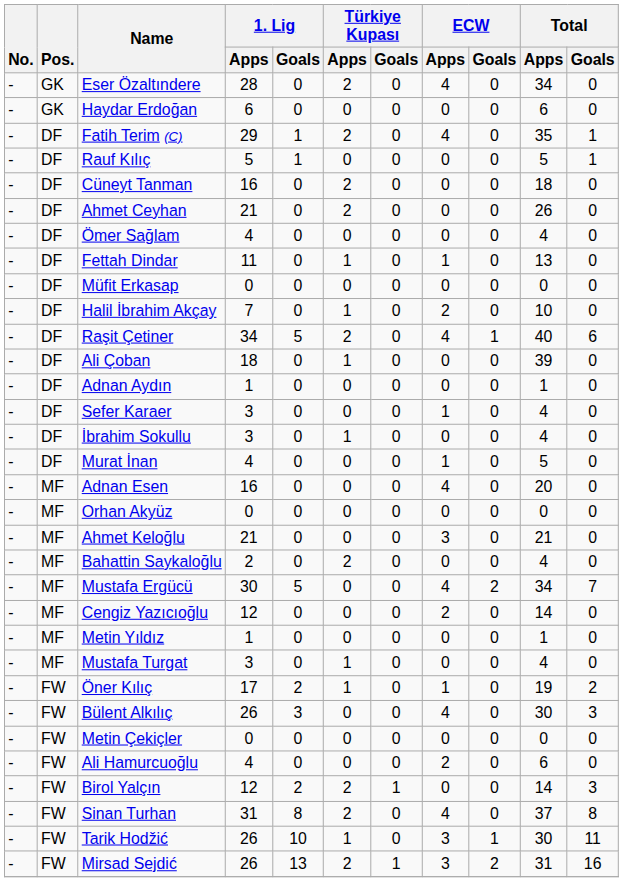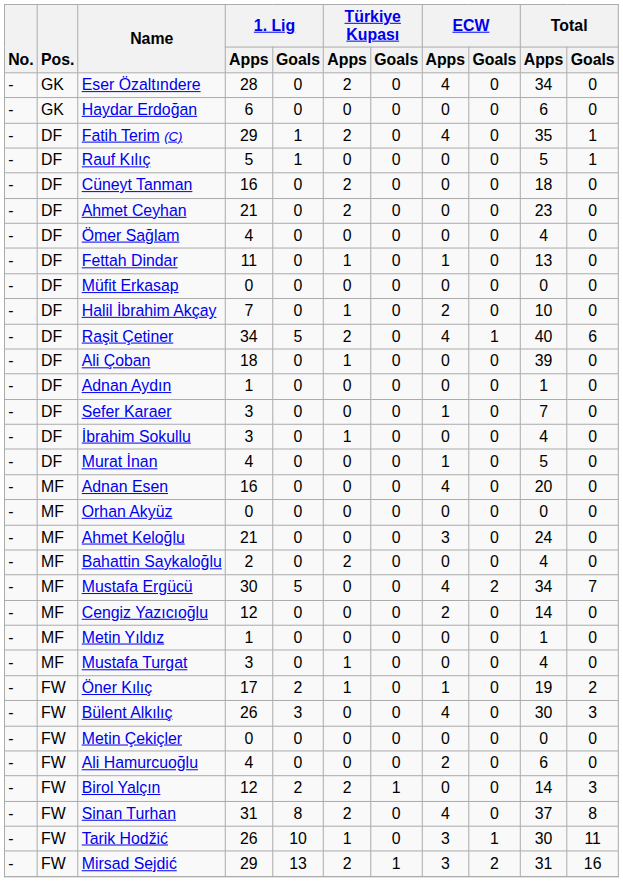 <table class="wikitable" style="text-align:center">
 <tr>
 <th rowspan="2" valign="bottom">No.</th>
 <th rowspan="2" valign="bottom">Pos.</th>
 <th rowspan="2">Name</th>
 <th colspan="2" width="85"><a href='#'>1. Lig</a></th>
 <th colspan="2" width="85"><a href='#'>Türkiye Kupası</a></th>
 <th colspan="2" width="85"><a href='#'>ECW</a></th>
 <th colspan="2" width="85">Total</th>
 </tr>
 <tr>
 <th>Apps</th>
 <th>Goals</th>
 <th>Apps</th>
 <th>Goals</th>
 <th>Apps</th>
 <th>Goals</th>
 <th>Apps</th>
 <th>Goals</th>
 </tr>
 <tr>
 <td align="left">-</td>
 <td align="left">GK</td>
 <td align="left"> <a href='#'>Eser Özaltındere</a></td>
 <td>28</td>
 <td>0</td>
 <td>2</td>
 <td>0</td>
 <td>4</td>
 <td>0</td>
 <td>34</td>
 <td>0</td>
 </tr>
 <tr>
 <td align="left">-</td>
 <td align="left">GK</td>
 <td align="left"> <a href='#'>Haydar Erdoğan</a></td>
 <td>6</td>
 <td>0</td>
 <td>0</td>
 <td>0</td>
 <td>0</td>
 <td>0</td>
 <td>6</td>
 <td>0</td>
 </tr>
 <tr>
 <td align="left">-</td>
 <td align="left">DF</td>
 <td align="left"> <a href='#'>Fatih Terim</a> <small><em><a href='#'>(C)</a></em></small></td>
 <td>29</td>
 <td>1</td>
 <td>2</td>
 <td>0</td>
 <td>4</td>
 <td>0</td>
 <td>35</td>
 <td>1</td>
 </tr>
 <tr>
 <td align="left">-</td>
 <td align="left">DF</td>
 <td align="left"> <a href='#'>Rauf Kılıç</a></td>
 <td>5</td>
 <td>1</td>
 <td>0</td>
 <td>0</td>
 <td>0</td>
 <td>0</td>
 <td>5</td>
 <td>1</td>
 </tr>
 <tr>
 <td align="left">-</td>
 <td align="left">DF</td>
 <td align="left"> <a href='#'>Cüneyt Tanman</a></td>
 <td>16</td>
 <td>0</td>
 <td>2</td>
 <td>0</td>
 <td>0</td>
 <td>0</td>
 <td>18</td>
 <td>0</td>
 </tr>
 <tr>
 <td align="left">-</td>
 <td align="left">DF</td>
 <td align="left"> <a href='#'>Ahmet Ceyhan</a></td>
 <td>21</td>
 <td>0</td>
 <td>2</td>
 <td>0</td>
 <td>0</td>
 <td>0</td>
-<td>26</td>
+<td>23</td>
 <td>0</td>
 </tr>
 <tr>
 <td align="left">-</td>
 <td align="left">DF</td>
 <td align="left"> <a href='#'>Ömer Sağlam</a></td>
 <td>4</td>
 <td>0</td>
 <td>0</td>
 <td>0</td>
 <td>0</td>
 <td>0</td>
 <td>4</td>
 <td>0</td>
 </tr>
 <tr>
 <td align="left">-</td>
 <td align="left">DF</td>
 <td align="left"> <a href='#'>Fettah Dindar</a></td>
 <td>11</td>
 <td>0</td>
 <td>1</td>
 <td>0</td>
 <td>1</td>
 <td>0</td>
 <td>13</td>
 <td>0</td>
 </tr>
 <tr>
 <td align="left">-</td>
 <td align="left">DF</td>
 <td align="left"> <a href='#'>Müfit Erkasap</a></td>
 <td>0</td>
 <td>0</td>
 <td>0</td>
 <td>0</td>
 <td>0</td>
 <td>0</td>
 <td>0</td>
 <td>0</td>
 </tr>
 <tr>
 <td align="left">-</td>
 <td align="left">DF</td>
 <td align="left"> <a href='#'>Halil İbrahim Akçay</a></td>
 <td>7</td>
 <td>0</td>
 <td>1</td>
 <td>0</td>
 <td>2</td>
 <td>0</td>
 <td>10</td>
 <td>0</td>
 </tr>
 <tr>
 <td align="left">-</td>
 <td align="left">DF</td>
 <td align="left"> <a href='#'>Raşit Çetiner</a></td>
 <td>34</td>
 <td>5</td>
 <td>2</td>
 <td>0</td>
 <td>4</td>
 <td>1</td>
 <td>40</td>
 <td>6</td>
 </tr>
 <tr>
 <td align="left">-</td>
 <td align="left">DF</td>
 <td align="left"> <a href='#'>Ali Çoban</a></td>
 <td>18</td>
 <td>0</td>
 <td>1</td>
 <td>0</td>
 <td>0</td>
 <td>0</td>
 <td>39</td>
 <td>0</td>
 </tr>
 <tr>
 <td align="left">-</td>
 <td align="left">DF</td>
 <td align="left"> <a href='#'>Adnan Aydın</a></td>
 <td>1</td>
 <td>0</td>
 <td>0</td>
 <td>0</td>
 <td>0</td>
 <td>0</td>
 <td>1</td>
 <td>0</td>
 </tr>
 <tr>
 <td align="left">-</td>
 <td align="left">DF</td>
 <td align="left"> <a href='#'>Sefer Karaer</a></td>
 <td>3</td>
 <td>0</td>
 <td>0</td>
 <td>0</td>
 <td>1</td>
 <td>0</td>
-<td>4</td>
+<td>7</td>
 <td>0</td>
 </tr>
 <tr>
 <td align="left">-</td>
 <td align="left">DF</td>
 <td align="left"> <a href='#'>İbrahim Sokullu</a></td>
 <td>3</td>
 <td>0</td>
 <td>1</td>
 <td>0</td>
 <td>0</td>
 <td>0</td>
 <td>4</td>
 <td>0</td>
 </tr>
 <tr>
 <td align="left">-</td>
 <td align="left">DF</td>
 <td align="left"> <a href='#'>Murat İnan</a></td>
 <td>4</td>
 <td>0</td>
 <td>0</td>
 <td>0</td>
 <td>1</td>
 <td>0</td>
 <td>5</td>
 <td>0</td>
 </tr>
 <tr>
 <td align="left">-</td>
 <td align="left">MF</td>
 <td align="left"> <a href='#'>Adnan Esen</a></td>
 <td>16</td>
 <td>0</td>
 <td>0</td>
 <td>0</td>
 <td>4</td>
 <td>0</td>
 <td>20</td>
 <td>0</td>
 </tr>
 <tr>
 <td align="left">-</td>
 <td align="left">MF</td>
 <td align="left"> <a href='#'>Orhan Akyüz</a></td>
 <td>0</td>
 <td>0</td>
 <td>0</td>
 <td>0</td>
 <td>0</td>
 <td>0</td>
 <td>0</td>
 <td>0</td>
 </tr>
 <tr>
 <td align="left">-</td>
 <td align="left">MF</td>
 <td align="left"> <a href='#'>Ahmet Keloğlu</a></td>
 <td>21</td>
 <td>0</td>
 <td>0</td>
 <td>0</td>
 <td>3</td>
 <td>0</td>
-<td>21</td>
+<td>24</td>
 <td>0</td>
 </tr>
 <tr>
 <td align="left">-</td>
 <td align="left">MF</td>
 <td align="left"> <a href='#'>Bahattin Saykaloğlu</a></td>
 <td>2</td>
 <td>0</td>
 <td>2</td>
 <td>0</td>
 <td>0</td>
 <td>0</td>
 <td>4</td>
 <td>0</td>
 </tr>
 <tr>
 <td align="left">-</td>
 <td align="left">MF</td>
 <td align="left"> <a href='#'>Mustafa Ergücü</a></td>
 <td>30</td>
 <td>5</td>
 <td>0</td>
 <td>0</td>
 <td>4</td>
 <td>2</td>
 <td>34</td>
 <td>7</td>
 </tr>
 <tr>
 <td align="left">-</td>
 <td align="left">MF</td>
 <td align="left"> <a href='#'>Cengiz Yazıcıoğlu</a></td>
 <td>12</td>
 <td>0</td>
 <td>0</td>
 <td>0</td>
 <td>2</td>
 <td>0</td>
 <td>14</td>
 <td>0</td>
 </tr>
 <tr>
 <td align="left">-</td>
 <td align="left">MF</td>
 <td align="left"> <a href='#'>Metin Yıldız</a></td>
 <td>1</td>
 <td>0</td>
 <td>0</td>
 <td>0</td>
 <td>0</td>
 <td>0</td>
 <td>1</td>
 <td>0</td>
 </tr>
 <tr>
 <td align="left">-</td>
 <td align="left">MF</td>
 <td align="left"> <a href='#'>Mustafa Turgat</a></td>
 <td>3</td>
 <td>0</td>
 <td>1</td>
 <td>0</td>
 <td>0</td>
 <td>0</td>
 <td>4</td>
 <td>0</td>
 </tr>
 <tr>
 <td align="left">-</td>
 <td align="left">FW</td>
 <td align="left"> <a href='#'>Öner Kılıç</a></td>
 <td>17</td>
 <td>2</td>
 <td>1</td>
 <td>0</td>
 <td>1</td>
 <td>0</td>
 <td>19</td>
 <td>2</td>
 </tr>
 <tr>
 <td align="left">-</td>
 <td align="left">FW</td>
 <td align="left"> <a href='#'>Bülent Alkılıç</a></td>
 <td>26</td>
 <td>3</td>
 <td>0</td>
 <td>0</td>
 <td>4</td>
 <td>0</td>
 <td>30</td>
 <td>3</td>
 </tr>
 <tr>
 <td align="left">-</td>
 <td align="left">FW</td>
 <td align="left"> <a href='#'>Metin Çekiçler</a></td>
 <td>0</td>
 <td>0</td>
 <td>0</td>
 <td>0</td>
 <td>0</td>
 <td>0</td>
 <td>0</td>
 <td>0</td>
 </tr>
 <tr>
 <td align="left">-</td>
 <td align="left">FW</td>
 <td align="left"> <a href='#'>Ali Hamurcuoğlu</a></td>
 <td>4</td>
 <td>0</td>
 <td>0</td>
 <td>0</td>
 <td>2</td>
 <td>0</td>
 <td>6</td>
 <td>0</td>
 </tr>
 <tr>
 <td align="left">-</td>
 <td align="left">FW</td>
 <td align="left"> <a href='#'>Birol Yalçın</a></td>
 <td>12</td>
 <td>2</td>
 <td>2</td>
 <td>1</td>
 <td>0</td>
 <td>0</td>
 <td>14</td>
 <td>3</td>
 </tr>
 <tr>
 <td align="left">-</td>
 <td align="left">FW</td>
 <td align="left"> <a href='#'>Sinan Turhan</a></td>
 <td>31</td>
 <td>8</td>
 <td>2</td>
 <td>0</td>
 <td>4</td>
 <td>0</td>
 <td>37</td>
 <td>8</td>
 </tr>
 <tr>
 <td align="left">-</td>
 <td align="left">FW</td>
 <td align="left"> <a href='#'>Tarik Hodžić</a></td>
 <td>26</td>
 <td>10</td>
 <td>1</td>
 <td>0</td>
 <td>3</td>
 <td>1</td>
 <td>30</td>
 <td>11</td>
 </tr>
 <tr>
 <td align="left">-</td>
 <td align="left">FW</td>
 <td align="left"> <a href='#'>Mirsad Sejdić</a></td>
-<td>26</td>
+<td>29</td>
 <td>13</td>
 <td>2</td>
 <td>1</td>
 <td>3</td>
 <td>2</td>
 <td>31</td>
 <td>16</td>
 </tr>
 <tr>
 </tr>
 </table>
